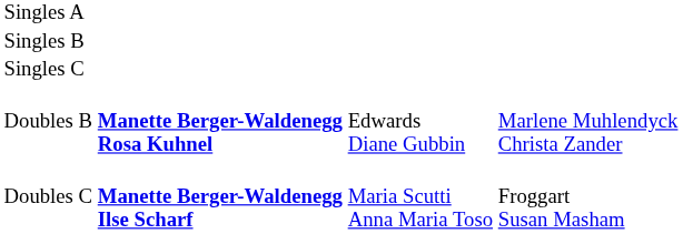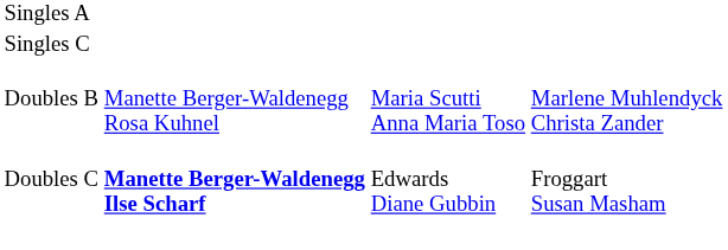 <table>
 <tr>
 <td>Singles A<br></td>
-<td></td>
-<td></td>
-<td></td>
-</tr>
-<tr>
-<td>Singles B<br></td>
 <td></td>
 <td></td>
 <td></td>
 </tr>
 <tr>
 <td>Singles C<br></td>
 <td></td>
 <td></td>
 <td></td>
 </tr>
 <tr>
 <td>Doubles B<br></td>
-<td valign=top><strong> <br> <a href='#'>Manette Berger-Waldenegg</a> <br> <a href='#'>Rosa Kuhnel</a></strong></td>
-<td valign=top> <br> Edwards <br> <a href='#'>Diane Gubbin</a></td>
+<td valign=top> <br> <a href='#'>Manette Berger-Waldenegg</a> <br> <a href='#'>Rosa Kuhnel</a></td>
+<td valign=top> <br> <a href='#'>Maria Scutti</a> <br> <a href='#'>Anna Maria Toso</a></td>
 <td valign=top> <br> <a href='#'>Marlene Muhlendyck</a> <br> <a href='#'>Christa Zander</a></td>
 </tr>
 <tr>
 <td>Doubles C<br></td>
 <td valign=top><strong> <br>  <a href='#'>Manette Berger-Waldenegg</a> <br> <a href='#'>Ilse Scharf</a></strong></td>
-<td valign=top> <br> <a href='#'>Maria Scutti</a> <br> <a href='#'>Anna Maria Toso</a></td>
+<td valign=top> <br> Edwards <br> <a href='#'>Diane Gubbin</a></td>
 <td valign=top> <br> Froggart <br> <a href='#'>Susan Masham</a></td>
 </tr>
 </table>
